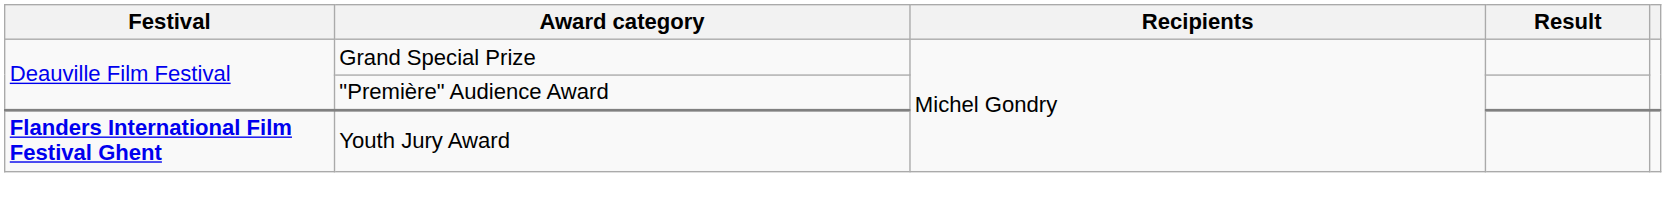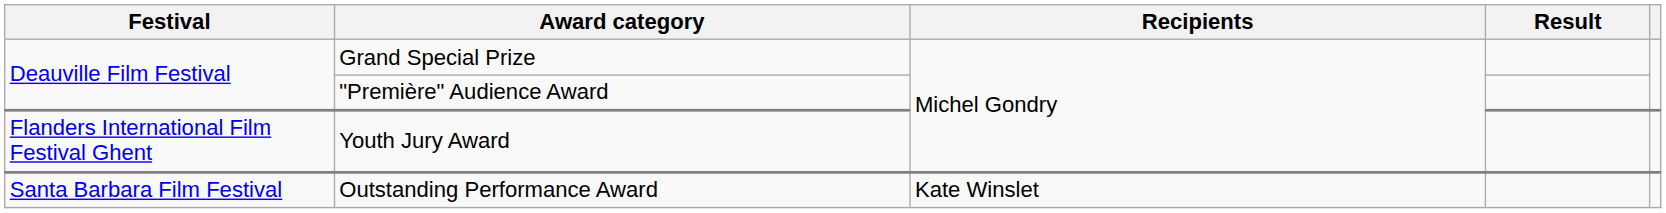 <table class="wikitable" width="95%" cellpadding="5">
 <tr>
 <th width="20%">Festival</th>
 <th width="35%">Award category</th>
 <th width="35%">Recipients</th>
 <th width="10%">Result</th>
 <th scope="col" class="unsortable"></th>
 </tr>
 <tr>
 <td rowspan=2><a href='#'>Deauville Film Festival</a></td>
 <td>Grand Special Prize</td>
 <td rowspan="3">Michel Gondry</td>
 <td></td>
 <td rowspan=2 style="text-align:center;"></td>
 </tr>
 <tr>
 <td>"Première" Audience Award</td>
 <td></td>
 </tr>
 <tr style="border-top:2px solid gray;">
-<td><strong><a href='#'>Flanders International Film Festival Ghent</a></strong></td>
+<td><a href='#'>Flanders International Film Festival Ghent</a></td>
 <td>Youth Jury Award</td>
 <td></td>
 <td rowspan=1 style="text-align:center;"></td>
 </tr>
+<tr style="border-top:2px solid gray;">
+<td><a href='#'>Santa Barbara Film Festival</a></td>
+<td>Outstanding Performance Award</td>
+<td>Kate Winslet</td>
+<td></td>
+<td rowspan=1 style="text-align:center;"></td>
+</tr>
 </table>
